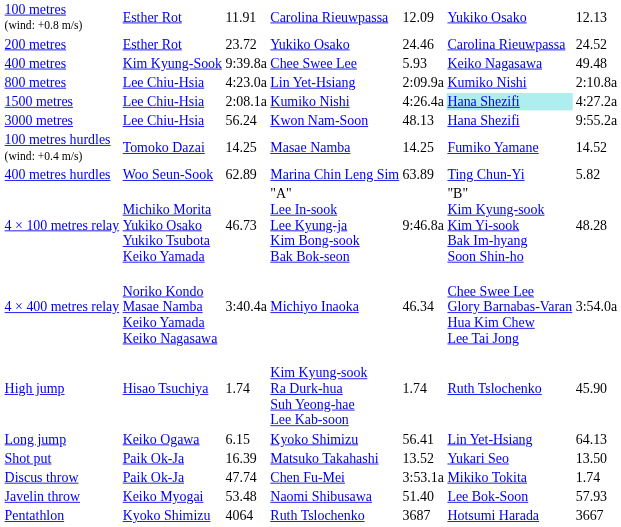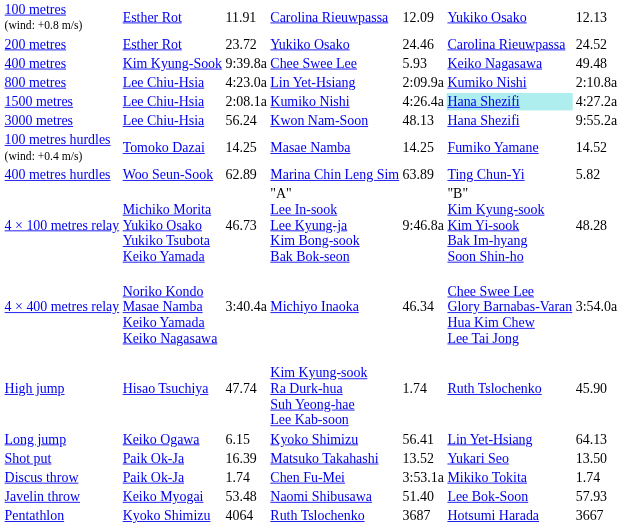 <table>
 <tr>
 <td><a href='#'>100 metres</a><br><small>(wind: +0.8 m/s)</small></td>
 <td><a href='#'>Esther Rot</a><br> </td>
 <td>11.91</td>
 <td><a href='#'>Carolina Rieuwpassa</a><br> </td>
 <td>12.09</td>
 <td><a href='#'>Yukiko Osako</a><br> </td>
 <td>12.13</td>
 </tr>
 <tr>
 <td><a href='#'>200 metres</a></td>
 <td><a href='#'>Esther Rot</a><br> </td>
 <td>23.72</td>
 <td><a href='#'>Yukiko Osako</a><br> </td>
 <td>24.46</td>
 <td><a href='#'>Carolina Rieuwpassa</a><br> </td>
 <td>24.52</td>
 </tr>
 <tr>
 <td><a href='#'>400 metres</a></td>
 <td><a href='#'>Kim Kyung-Sook</a><br> </td>
 <td>9:39.8a</td>
 <td><a href='#'>Chee Swee Lee</a><br> </td>
 <td>5.93</td>
 <td><a href='#'>Keiko Nagasawa</a><br> </td>
 <td>49.48</td>
 </tr>
 <tr>
 <td><a href='#'>800 metres</a></td>
 <td><a href='#'>Lee Chiu-Hsia</a><br> </td>
 <td>4:23.0a</td>
 <td><a href='#'>Lin Yet-Hsiang</a><br> </td>
 <td>2:09.9a</td>
 <td><a href='#'>Kumiko Nishi</a><br> </td>
 <td>2:10.8a</td>
 </tr>
 <tr>
 <td><a href='#'>1500 metres</a></td>
 <td><a href='#'>Lee Chiu-Hsia</a><br> </td>
 <td>2:08.1a</td>
 <td><a href='#'>Kumiko Nishi</a><br> </td>
 <td>4:26.4a</td>
 <td style="background: paleturquoise;"><a href='#'>Hana Shezifi</a><br> </td>
 <td>4:27.2a</td>
 </tr>
 <tr>
 <td><a href='#'>3000 metres</a></td>
 <td><a href='#'>Lee Chiu-Hsia</a><br> </td>
 <td>56.24</td>
 <td><a href='#'>Kwon Nam-Soon</a><br> </td>
 <td>48.13</td>
 <td><a href='#'>Hana Shezifi</a><br> </td>
 <td>9:55.2a</td>
 </tr>
 <tr>
 <td><a href='#'>100 metres hurdles</a><br><small>(wind: +0.4 m/s)</small></td>
 <td><a href='#'>Tomoko Dazai</a><br> </td>
 <td>14.25</td>
 <td><a href='#'>Masae Namba</a><br> </td>
 <td>14.25</td>
 <td><a href='#'>Fumiko Yamane</a><br> </td>
 <td>14.52</td>
 </tr>
 <tr>
 <td><a href='#'>400 metres hurdles</a></td>
 <td><a href='#'>Woo Seun-Sook</a><br> </td>
 <td>62.89</td>
 <td><a href='#'>Marina Chin Leng Sim</a><br> </td>
 <td>63.89</td>
 <td><a href='#'>Ting Chun-Yi</a><br> </td>
 <td>5.82</td>
 </tr>
 <tr>
 <td><a href='#'>4 × 100 metres relay</a></td>
 <td><br><a href='#'>Michiko Morita</a><br><a href='#'>Yukiko Osako</a><br><a href='#'>Yukiko Tsubota</a><br><a href='#'>Keiko Yamada</a></td>
 <td>46.73</td>
 <td> "A"<br><a href='#'>Lee In-sook</a><br><a href='#'>Lee Kyung-ja</a><br><a href='#'>Kim Bong-sook</a><br><a href='#'>Bak Bok-seon</a></td>
 <td>9:46.8a</td>
 <td> "B"<br><a href='#'>Kim Kyung-sook</a><br><a href='#'>Kim Yi-sook</a><br><a href='#'>Bak Im-hyang</a><br><a href='#'>Soon Shin-ho</a></td>
 <td>48.28</td>
 </tr>
 <tr>
 <td><a href='#'>4 × 400 metres relay</a></td>
 <td><br><a href='#'>Noriko Kondo</a><br><a href='#'>Masae Namba</a><br><a href='#'>Keiko Yamada</a><br><a href='#'>Keiko Nagasawa</a></td>
 <td>3:40.4a</td>
 <td><a href='#'>Michiyo Inaoka</a><br> </td>
 <td>46.34</td>
 <td><br><a href='#'>Chee Swee Lee</a><br><a href='#'>Glory Barnabas-Varan</a><br><a href='#'>Hua Kim Chew</a><br><a href='#'>Lee Tai Jong</a></td>
 <td>3:54.0a</td>
 </tr>
 <tr>
 <td><a href='#'>High jump</a></td>
 <td><a href='#'>Hisao Tsuchiya</a><br> </td>
-<td>1.74</td>
+<td>47.74</td>
 <td><br><a href='#'>Kim Kyung-sook</a><br><a href='#'>Ra Durk-hua</a><br><a href='#'>Suh Yeong-hae</a><br><a href='#'>Lee Kab-soon</a></td>
 <td>1.74</td>
 <td><a href='#'>Ruth Tslochenko</a><br> </td>
 <td>45.90</td>
 </tr>
 <tr>
 <td><a href='#'>Long jump</a></td>
 <td><a href='#'>Keiko Ogawa</a><br> </td>
 <td>6.15</td>
 <td><a href='#'>Kyoko Shimizu</a><br> </td>
 <td>56.41</td>
 <td><a href='#'>Lin Yet-Hsiang</a><br> </td>
 <td>64.13</td>
 </tr>
 <tr>
 <td><a href='#'>Shot put</a></td>
 <td><a href='#'>Paik Ok-Ja</a><br> </td>
 <td>16.39</td>
 <td><a href='#'>Matsuko Takahashi</a><br> </td>
 <td>13.52</td>
 <td><a href='#'>Yukari Seo</a><br> </td>
 <td>13.50</td>
 </tr>
 <tr>
 <td><a href='#'>Discus throw</a></td>
 <td><a href='#'>Paik Ok-Ja</a><br> </td>
-<td>47.74</td>
+<td>1.74</td>
 <td><a href='#'>Chen Fu-Mei</a><br> </td>
 <td>3:53.1a</td>
 <td><a href='#'>Mikiko Tokita</a><br> </td>
 <td>1.74</td>
 </tr>
 <tr>
 <td><a href='#'>Javelin throw</a></td>
 <td><a href='#'>Keiko Myogai</a><br> </td>
 <td>53.48</td>
 <td><a href='#'>Naomi Shibusawa</a><br> </td>
 <td>51.40</td>
 <td><a href='#'>Lee Bok-Soon</a><br> </td>
 <td>57.93</td>
 </tr>
 <tr>
 <td><a href='#'>Pentathlon</a></td>
 <td><a href='#'>Kyoko Shimizu</a><br> </td>
 <td>4064</td>
 <td><a href='#'>Ruth Tslochenko</a><br> </td>
 <td>3687</td>
 <td><a href='#'>Hotsumi Harada</a><br> </td>
 <td>3667</td>
 </tr>
 </table>
